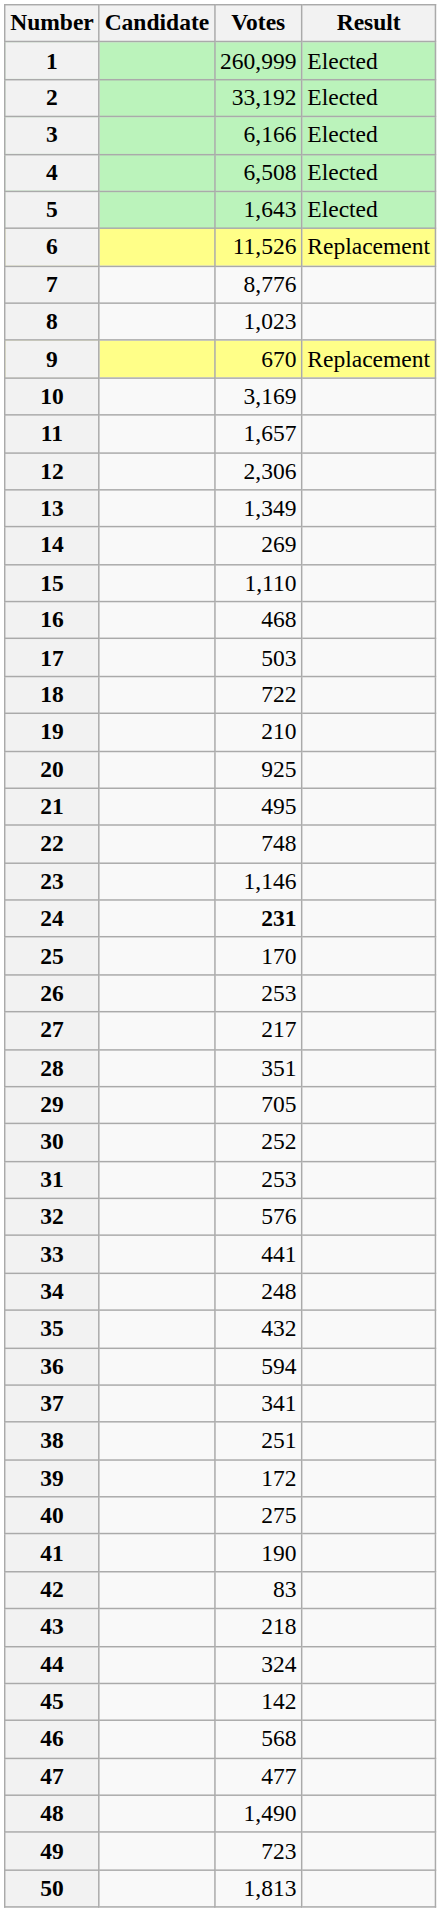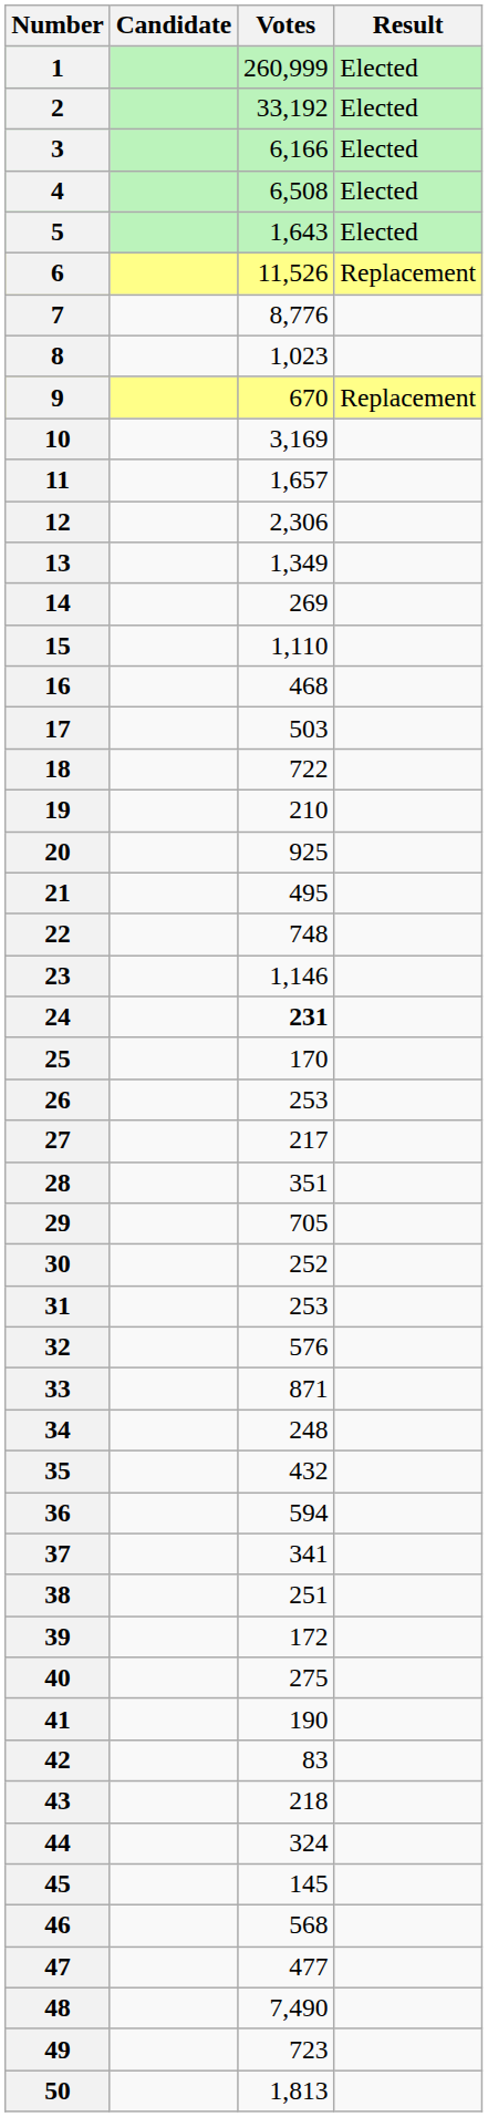 <table class="wikitable sortable">
 <tr>
 <th scope="col">Number</th>
 <th scope="col">Candidate</th>
 <th scope="col">Votes</th>
 <th scope="col">Result</th>
 </tr>
 <tr bgcolor=bbf3bb>
 <th scope="row">1</th>
 <td></td>
 <td style="text-align:right">260,999</td>
 <td>Elected</td>
 </tr>
 <tr bgcolor=bbf3bb>
 <th scope="row">2</th>
 <td></td>
 <td style="text-align:right">33,192</td>
 <td>Elected</td>
 </tr>
 <tr bgcolor=bbf3bb>
 <th scope="row">3</th>
 <td></td>
 <td style="text-align:right">6,166</td>
 <td>Elected</td>
 </tr>
 <tr bgcolor=bbf3bb>
 <th scope="row">4</th>
 <td></td>
 <td style="text-align:right">6,508</td>
 <td>Elected</td>
 </tr>
 <tr bgcolor=bbf3bb>
 <th scope="row">5</th>
 <td></td>
 <td style="text-align:right">1,643</td>
 <td>Elected</td>
 </tr>
 <tr bgcolor=#FF8>
 <th scope="row">6</th>
 <td></td>
 <td style="text-align:right">11,526</td>
 <td>Replacement</td>
 </tr>
 <tr>
 <th scope="row">7</th>
 <td></td>
 <td style="text-align:right">8,776</td>
 <td></td>
 </tr>
 <tr>
 <th scope="row">8</th>
 <td></td>
 <td style="text-align:right">1,023</td>
 <td></td>
 </tr>
 <tr bgcolor=#FF8>
 <th scope="row">9</th>
 <td></td>
 <td style="text-align:right">670</td>
 <td>Replacement</td>
 </tr>
 <tr>
 <th scope="row">10</th>
 <td></td>
 <td style="text-align:right">3,169</td>
 <td></td>
 </tr>
 <tr>
 <th scope="row">11</th>
 <td></td>
 <td style="text-align:right">1,657</td>
 <td></td>
 </tr>
 <tr>
 <th scope="row">12</th>
 <td></td>
 <td style="text-align:right">2,306</td>
 <td></td>
 </tr>
 <tr>
 <th scope="row">13</th>
 <td></td>
 <td style="text-align:right">1,349</td>
 <td></td>
 </tr>
 <tr>
 <th scope="row">14</th>
 <td></td>
 <td style="text-align:right">269</td>
 <td></td>
 </tr>
 <tr>
 <th scope="row">15</th>
 <td></td>
 <td style="text-align:right">1,110</td>
 <td></td>
 </tr>
 <tr>
 <th scope="row">16</th>
 <td></td>
 <td style="text-align:right">468</td>
 <td></td>
 </tr>
 <tr>
 <th scope="row">17</th>
 <td></td>
 <td style="text-align:right">503</td>
 <td></td>
 </tr>
 <tr>
 <th scope="row">18</th>
 <td></td>
 <td style="text-align:right">722</td>
 <td></td>
 </tr>
 <tr>
 <th scope="row">19</th>
 <td></td>
 <td style="text-align:right">210</td>
 <td></td>
 </tr>
 <tr>
 <th scope="row">20</th>
 <td></td>
 <td style="text-align:right">925</td>
 <td></td>
 </tr>
 <tr>
 <th scope="row">21</th>
 <td></td>
 <td style="text-align:right">495</td>
 <td></td>
 </tr>
 <tr>
 <th scope="row">22</th>
 <td></td>
 <td style="text-align:right">748</td>
 <td></td>
 </tr>
 <tr>
 <th scope="row">23</th>
 <td></td>
 <td style="text-align:right">1,146</td>
 <td></td>
 </tr>
 <tr>
 <th scope="row">24</th>
 <td></td>
 <td style="text-align:right"><strong>231</strong></td>
 <td></td>
 </tr>
 <tr>
 <th scope="row">25</th>
 <td></td>
 <td style="text-align:right">170</td>
 <td></td>
 </tr>
 <tr>
 <th scope="row">26</th>
 <td></td>
 <td style="text-align:right">253</td>
 <td></td>
 </tr>
 <tr>
 <th scope="row">27</th>
 <td></td>
 <td style="text-align:right">217</td>
 <td></td>
 </tr>
 <tr>
 <th scope="row">28</th>
 <td></td>
 <td style="text-align:right">351</td>
 <td></td>
 </tr>
 <tr>
 <th scope="row">29</th>
 <td></td>
 <td style="text-align:right">705</td>
 <td></td>
 </tr>
 <tr>
 <th scope="row">30</th>
 <td></td>
 <td style="text-align:right">252</td>
 <td></td>
 </tr>
 <tr>
 <th scope="row">31</th>
 <td></td>
 <td style="text-align:right">253</td>
 <td></td>
 </tr>
 <tr>
 <th scope="row">32</th>
 <td></td>
 <td style="text-align:right">576</td>
 <td></td>
 </tr>
 <tr>
 <th scope="row">33</th>
 <td></td>
-<td style="text-align:right">441</td>
+<td style="text-align:right">871</td>
 <td></td>
 </tr>
 <tr>
 <th scope="row">34</th>
 <td></td>
 <td style="text-align:right">248</td>
 <td></td>
 </tr>
 <tr>
 <th scope="row">35</th>
 <td></td>
 <td style="text-align:right">432</td>
 <td></td>
 </tr>
 <tr>
 <th scope="row">36</th>
 <td></td>
 <td style="text-align:right">594</td>
 <td></td>
 </tr>
 <tr>
 <th scope="row">37</th>
 <td></td>
 <td style="text-align:right">341</td>
 <td></td>
 </tr>
 <tr>
 <th scope="row">38</th>
 <td></td>
 <td style="text-align:right">251</td>
 <td></td>
 </tr>
 <tr>
 <th scope="row">39</th>
 <td></td>
 <td style="text-align:right">172</td>
 <td></td>
 </tr>
 <tr>
 <th scope="row">40</th>
 <td></td>
 <td style="text-align:right">275</td>
 <td></td>
 </tr>
 <tr>
 <th scope="row">41</th>
 <td></td>
 <td style="text-align:right">190</td>
 <td></td>
 </tr>
 <tr>
 <th scope="row">42</th>
 <td></td>
 <td style="text-align:right">83</td>
 <td></td>
 </tr>
 <tr>
 <th scope="row">43</th>
 <td></td>
 <td style="text-align:right">218</td>
 <td></td>
 </tr>
 <tr>
 <th scope="row">44</th>
 <td></td>
 <td style="text-align:right">324</td>
 <td></td>
 </tr>
 <tr>
 <th scope="row">45</th>
 <td></td>
-<td style="text-align:right">142</td>
+<td style="text-align:right">145</td>
 <td></td>
 </tr>
 <tr>
 <th scope="row">46</th>
 <td></td>
 <td style="text-align:right">568</td>
 <td></td>
 </tr>
 <tr>
 <th scope="row">47</th>
 <td></td>
 <td style="text-align:right">477</td>
 <td></td>
 </tr>
 <tr>
 <th scope="row">48</th>
 <td></td>
-<td style="text-align:right">1,490</td>
+<td style="text-align:right">7,490</td>
 <td></td>
 </tr>
 <tr>
 <th scope="row">49</th>
 <td></td>
 <td style="text-align:right">723</td>
 <td></td>
 </tr>
 <tr>
 <th scope="row">50</th>
 <td></td>
 <td style="text-align:right">1,813</td>
 <td></td>
 </tr>
 </table>
